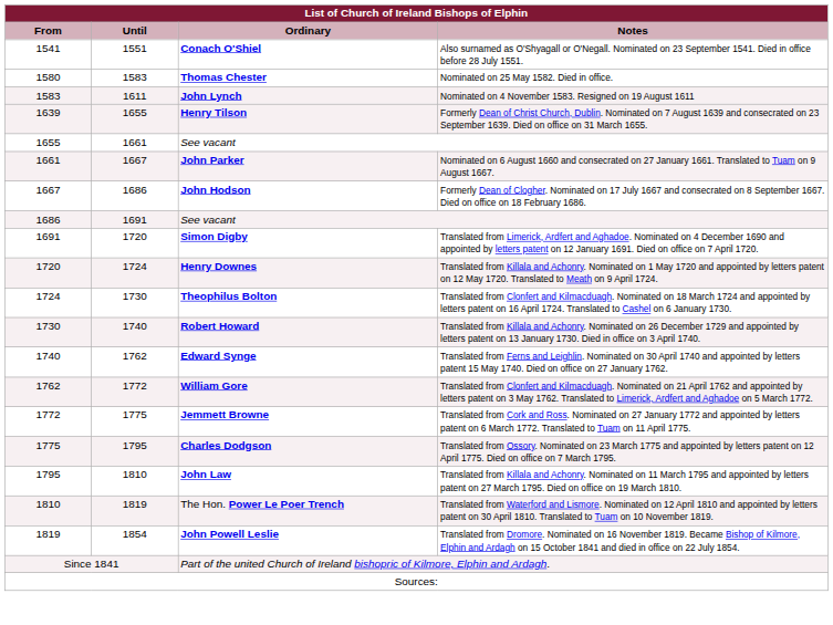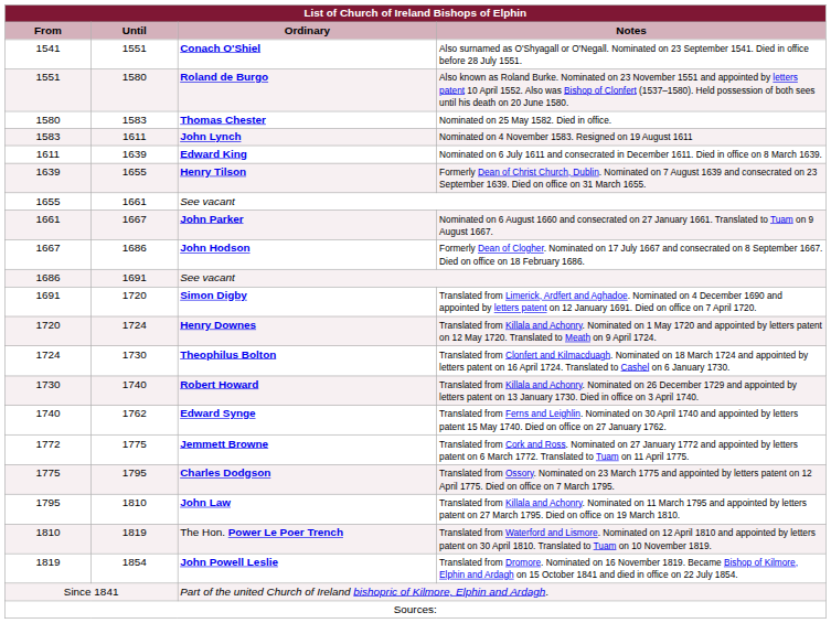 <table class="wikitable" style="width:95%">
 <tr>
 <th colspan="4" style="background-color: #7F1734; color: white;">List of Church of Ireland Bishops of Elphin</th>
 </tr>
 <tr align=top>
 <th style="background-color: #D4B1BB; width: 10%;">From</th>
 <th style="background-color: #D4B1BB; width: 10%;">Until</th>
 <th style="background-color: #D4B1BB; width: 30%;">Ordinary</th>
 <th style="background-color: #D4B1BB; width: 45%;">Notes</th>
 </tr>
 <tr valign=top bgcolor="white">
 <td align="center">1541</td>
 <td align="center">1551</td>
 <td><strong><a href='#'>Conach O'Shiel</a></strong></td>
 <td><small>Also surnamed as O'Shyagall or O'Negall. Nominated on 23 September 1541. Died in office before 28 July 1551.</small></td>
 </tr>
+<tr valign=top bgcolor="#F7F0F2">
+<td align="center">1551</td>
+<td align="center">1580</td>
+<td><strong><a href='#'>Roland de Burgo</a></strong></td>
+<td><small>Also known as Roland Burke. Nominated on 23 November 1551 and appointed by <a href='#'>letters patent</a> 10 April 1552. Also was <a href='#'>Bishop of Clonfert</a> (1537–1580). Held possession of both sees until his death on 20 June 1580.</small></td>
+</tr>
 <tr valign=top bgcolor="white">
 <td align="center">1580</td>
 <td align="center">1583</td>
 <td><strong><a href='#'>Thomas Chester</a></strong></td>
 <td><small>Nominated on 25 May 1582. Died in office.</small></td>
 </tr>
 <tr valign=top bgcolor="#F7F0F2">
 <td align="center">1583</td>
 <td align="center">1611</td>
 <td><strong><a href='#'>John Lynch</a></strong></td>
 <td><small>Nominated on 4 November 1583. Resigned on 19 August 1611</small></td>
+</tr>
+<tr valign=top bgcolor="white">
+<td align="center">1611</td>
+<td align="center">1639</td>
+<td><strong><a href='#'>Edward King</a></strong></td>
+<td><small>Nominated on 6 July 1611 and consecrated in December 1611. Died in office on 8 March 1639.</small></td>
 </tr>
 <tr valign=top bgcolor="#F7F0F2">
 <td align="center">1639</td>
 <td align="center">1655</td>
 <td><strong><a href='#'>Henry Tilson</a></strong></td>
 <td><small>Formerly <a href='#'>Dean of Christ Church, Dublin</a>. Nominated on 7 August 1639 and consecrated on 23 September 1639. Died on office on 31 March 1655.</small></td>
 </tr>
 <tr valign=top bgcolor="white">
 <td align="center">1655</td>
 <td align="center">1661</td>
 <td colspan="2"><em>See vacant</em></td>
 </tr>
 <tr valign=top bgcolor="#F7F0F2">
 <td align="center">1661</td>
 <td align="center">1667</td>
 <td><strong><a href='#'>John Parker</a></strong></td>
 <td><small>Nominated on 6 August 1660 and consecrated on 27 January 1661. Translated to <a href='#'>Tuam</a> on 9 August 1667.</small></td>
 </tr>
 <tr valign=top bgcolor="white">
 <td align="center">1667</td>
 <td align="center">1686</td>
 <td><strong><a href='#'>John Hodson</a></strong></td>
 <td><small>Formerly <a href='#'>Dean of Clogher</a>. Nominated on 17 July 1667 and consecrated on 8 September 1667. Died on office on 18 February 1686.</small></td>
 </tr>
 <tr valign=top bgcolor="#F7F0F2">
 <td align="center">1686</td>
 <td align="center">1691</td>
 <td colspan="2"><em>See vacant</em></td>
 </tr>
 <tr valign=top bgcolor="white">
 <td align="center">1691</td>
 <td align="center">1720</td>
 <td><strong><a href='#'>Simon Digby</a></strong></td>
 <td><small>Translated from <a href='#'>Limerick, Ardfert and Aghadoe</a>. Nominated on 4 December 1690 and appointed by <a href='#'>letters patent</a> on 12 January 1691. Died on office on 7 April 1720.</small></td>
 </tr>
 <tr valign=top bgcolor="#F7F0F2">
 <td align="center">1720</td>
 <td align="center">1724</td>
 <td><strong><a href='#'>Henry Downes</a></strong></td>
 <td><small>Translated from <a href='#'>Killala and Achonry</a>. Nominated on 1 May 1720 and appointed by letters patent on 12 May 1720. Translated to <a href='#'>Meath</a> on 9 April 1724.</small></td>
 </tr>
 <tr valign=top bgcolor="white">
 <td align="center">1724</td>
 <td align="center">1730</td>
 <td><strong><a href='#'>Theophilus Bolton</a></strong></td>
 <td><small>Translated from <a href='#'>Clonfert and Kilmacduagh</a>. Nominated on 18 March 1724 and appointed by letters patent on 16 April 1724. Translated to <a href='#'>Cashel</a> on 6 January 1730.</small></td>
 </tr>
 <tr valign=top bgcolor="#F7F0F2">
 <td align="center">1730</td>
 <td align="center">1740</td>
 <td><strong><a href='#'>Robert Howard</a></strong></td>
 <td><small>Translated from <a href='#'>Killala and Achonry</a>. Nominated on 26 December 1729 and appointed by letters patent on 13 January 1730. Died in office on 3 April 1740.</small></td>
 </tr>
 <tr valign=top bgcolor="white">
 <td align="center">1740</td>
 <td align="center">1762</td>
 <td><strong><a href='#'>Edward Synge</a></strong></td>
 <td><small>Translated from <a href='#'>Ferns and Leighlin</a>. Nominated on 30 April 1740 and appointed by letters patent 15 May 1740. Died on office on 27 January 1762.</small></td>
 </tr>
-<tr valign=top bgcolor="#F7F0F2">
-<td align="center">1762</td>
-<td align="center">1772</td>
-<td><strong><a href='#'>William Gore</a></strong></td>
-<td><small>Translated from <a href='#'>Clonfert and Kilmacduagh</a>. Nominated on 21 April 1762 and appointed by letters patent on 3 May 1762. Translated to <a href='#'>Limerick, Ardfert and Aghadoe</a> on 5 March 1772.</small></td>
-</tr>
 <tr valign=top bgcolor="white">
 <td align="center">1772</td>
 <td align="center">1775</td>
 <td><strong><a href='#'>Jemmett Browne</a></strong></td>
 <td><small>Translated from <a href='#'>Cork and Ross</a>. Nominated on 27 January 1772 and appointed by letters patent on 6 March 1772. Translated to <a href='#'>Tuam</a> on 11 April 1775.</small></td>
 </tr>
 <tr valign=top bgcolor="#F7F0F2">
 <td align="center">1775</td>
 <td align="center">1795</td>
 <td><strong><a href='#'>Charles Dodgson</a></strong></td>
 <td><small>Translated from <a href='#'>Ossory</a>. Nominated on 23 March 1775 and appointed by letters patent on 12 April 1775. Died on office on 7 March 1795.</small></td>
 </tr>
 <tr valign=top bgcolor="white">
 <td align="center">1795</td>
 <td align="center">1810</td>
 <td><strong><a href='#'>John Law</a></strong></td>
 <td><small>Translated from <a href='#'>Killala and Achonry</a>. Nominated on 11 March 1795 and appointed by letters patent on 27 March 1795. Died on office on 19 March 1810.</small></td>
 </tr>
 <tr valign=top bgcolor="#F7F0F2">
 <td align="center">1810</td>
 <td align="center">1819</td>
 <td>The Hon. <strong><a href='#'>Power Le Poer Trench</a></strong></td>
 <td><small>Translated from <a href='#'>Waterford and Lismore</a>. Nominated on 12 April 1810 and appointed by letters patent on 30 April 1810. Translated to <a href='#'>Tuam</a> on 10 November 1819.</small></td>
 </tr>
 <tr valign=top bgcolor="white">
 <td align="center">1819</td>
 <td align="center">1854</td>
 <td><strong><a href='#'>John Powell Leslie</a></strong></td>
 <td><small>Translated from <a href='#'>Dromore</a>. Nominated on 16 November 1819. Became <a href='#'>Bishop of Kilmore, Elphin and Ardagh</a> on 15 October 1841 and died in office on 22 July 1854.</small></td>
 </tr>
 <tr valign=top bgcolor="#F7F0F2">
 <td colspan="2" align="center">Since 1841</td>
 <td colspan="2"><em>Part of the united Church of Ireland <a href='#'>bishopric of Kilmore, Elphin and Ardagh</a></em>.</td>
 </tr>
 <tr valign=top bgcolor="white">
 <td colspan=4 align=center>Sources:</td>
 </tr>
 </table>
